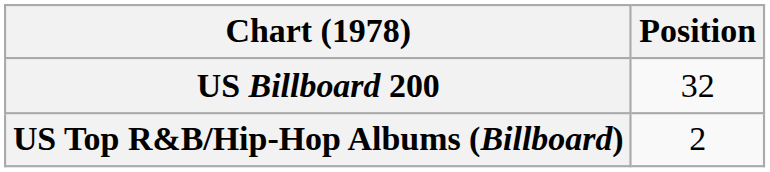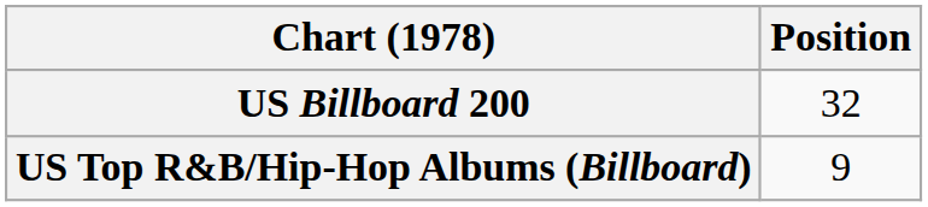 <table class="wikitable sortable plainrowheaders" style="text-align:center">
 <tr>
 <th scope="col">Chart (1978)</th>
 <th scope="col">Position</th>
 </tr>
 <tr>
 <th scope="row">US <em>Billboard</em> 200</th>
 <td>32</td>
 </tr>
 <tr>
 <th scope="row">US Top R&B/Hip-Hop Albums (<em>Billboard</em>)</th>
-<td>2</td>
+<td>9</td>
 </tr>
 </table>
